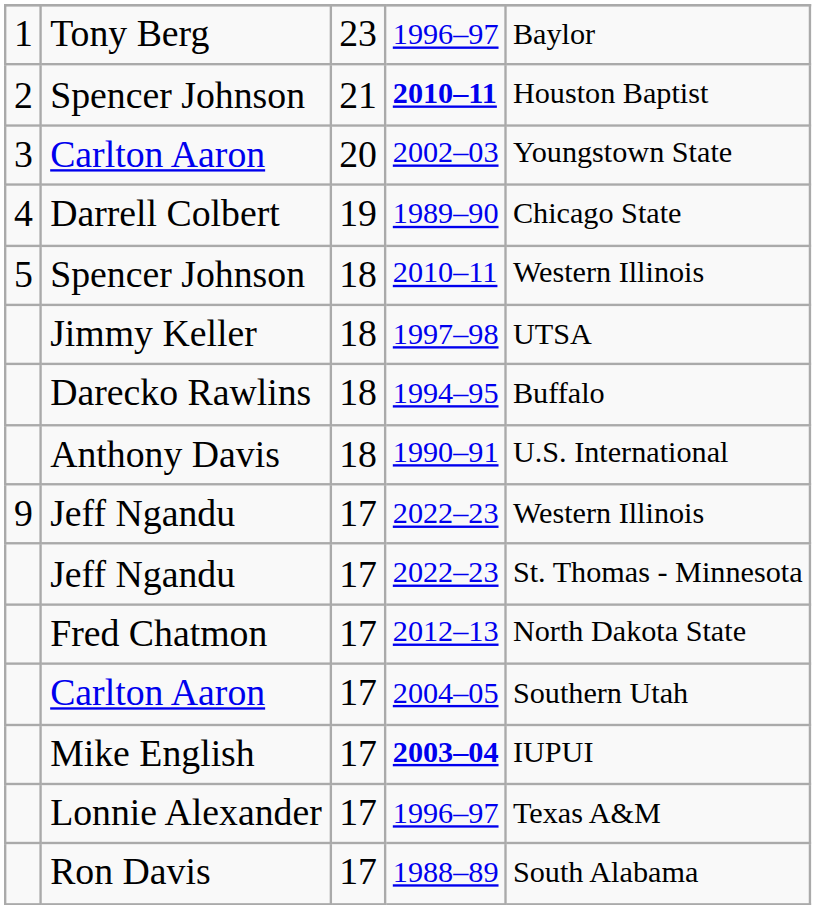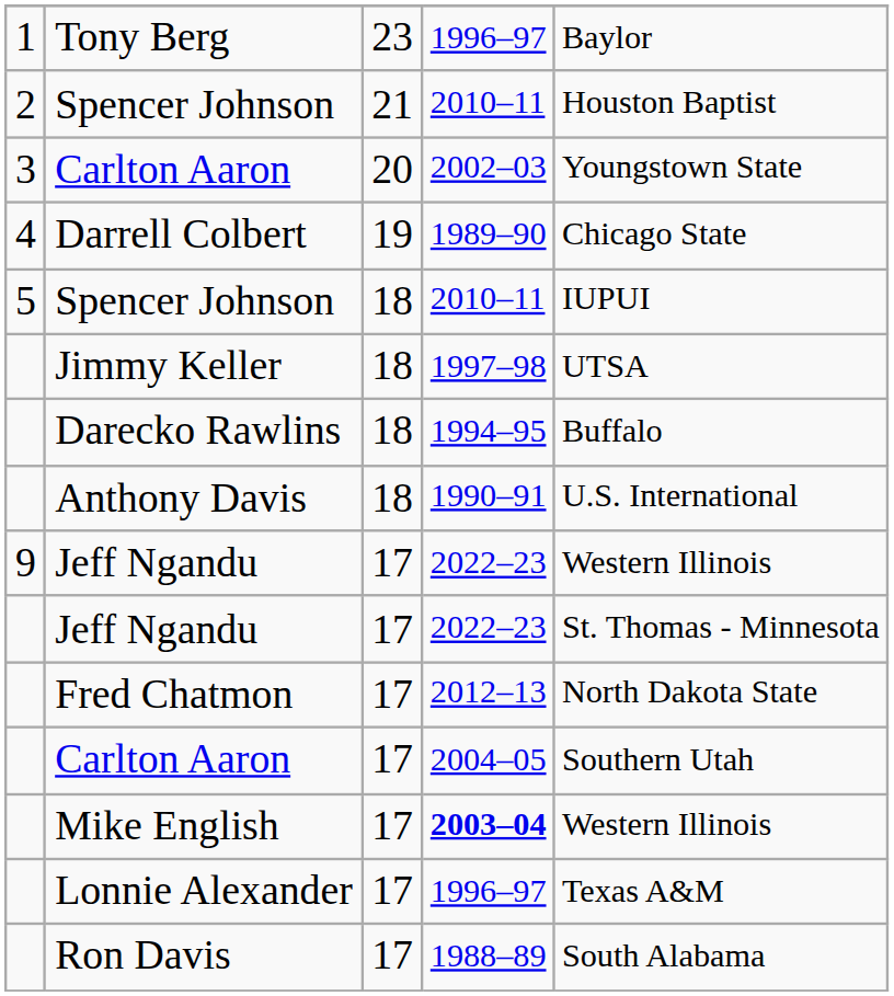 <table class="wikitable">
 <tr>
 </tr>
 <tr>
 <td>1</td>
 <td>Tony Berg</td>
 <td>23</td>
 <td style="font-size:80%;"><a href='#'>1996–97</a></td>
 <td style="font-size:80%;">Baylor</td>
 </tr>
 <tr>
 <td>2</td>
 <td>Spencer Johnson</td>
 <td>21</td>
-<td style="font-size:80%;"><strong><a href='#'>2010–11</a></strong></td>
+<td style="font-size:80%;"><a href='#'>2010–11</a></td>
 <td style="font-size:80%;">Houston Baptist</td>
 </tr>
 <tr>
 <td>3</td>
 <td><a href='#'>Carlton Aaron</a></td>
 <td>20</td>
 <td style="font-size:80%;"><a href='#'>2002–03</a></td>
 <td style="font-size:80%;">Youngstown State</td>
 </tr>
 <tr>
 <td>4</td>
 <td>Darrell Colbert</td>
 <td>19</td>
 <td style="font-size:80%;"><a href='#'>1989–90</a></td>
 <td style="font-size:80%;">Chicago State</td>
 </tr>
 <tr>
 <td>5</td>
 <td>Spencer Johnson</td>
 <td>18</td>
 <td style="font-size:80%;"><a href='#'>2010–11</a></td>
-<td style="font-size:80%;">Western Illinois</td>
+<td style="font-size:80%;">IUPUI</td>
 </tr>
 <tr>
 <td></td>
 <td>Jimmy Keller</td>
 <td>18</td>
 <td style="font-size:80%;"><a href='#'>1997–98</a></td>
 <td style="font-size:80%;">UTSA</td>
 </tr>
 <tr>
 <td></td>
 <td>Darecko Rawlins</td>
 <td>18</td>
 <td style="font-size:80%;"><a href='#'>1994–95</a></td>
 <td style="font-size:80%;">Buffalo</td>
 </tr>
 <tr>
 <td></td>
 <td>Anthony Davis</td>
 <td>18</td>
 <td style="font-size:80%;"><a href='#'>1990–91</a></td>
 <td style="font-size:80%;">U.S. International</td>
 </tr>
 <tr>
 <td>9</td>
 <td>Jeff Ngandu</td>
 <td>17</td>
 <td style="font-size:80%;"><a href='#'>2022–23</a></td>
 <td style="font-size:80%;">Western Illinois</td>
 </tr>
 <tr>
 <td></td>
 <td>Jeff Ngandu</td>
 <td>17</td>
 <td style="font-size:80%;"><a href='#'>2022–23</a></td>
 <td style="font-size:80%;">St. Thomas - Minnesota</td>
 </tr>
 <tr>
 <td></td>
 <td>Fred Chatmon</td>
 <td>17</td>
 <td style="font-size:80%;"><a href='#'>2012–13</a></td>
 <td style="font-size:80%;">North Dakota State</td>
 </tr>
 <tr>
 <td></td>
 <td><a href='#'>Carlton Aaron</a></td>
 <td>17</td>
 <td style="font-size:80%;"><a href='#'>2004–05</a></td>
 <td style="font-size:80%;">Southern Utah</td>
 </tr>
 <tr>
 <td></td>
 <td>Mike English</td>
 <td>17</td>
 <td style="font-size:80%;"><strong><a href='#'>2003–04</a></strong></td>
-<td style="font-size:80%;">IUPUI</td>
+<td style="font-size:80%;">Western Illinois</td>
 </tr>
 <tr>
 <td></td>
 <td>Lonnie Alexander</td>
 <td>17</td>
 <td style="font-size:80%;"><a href='#'>1996–97</a></td>
 <td style="font-size:80%;">Texas A&M</td>
 </tr>
 <tr>
 <td></td>
 <td>Ron Davis</td>
 <td>17</td>
 <td style="font-size:80%;"><a href='#'>1988–89</a></td>
 <td style="font-size:80%;">South Alabama</td>
 </tr>
 </table>
